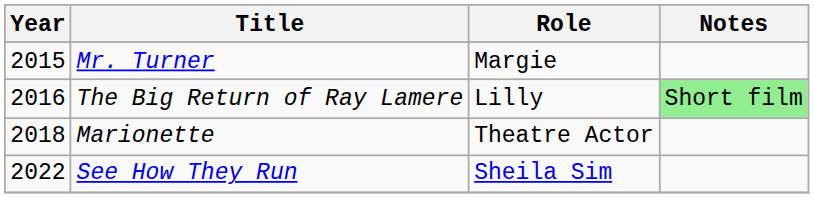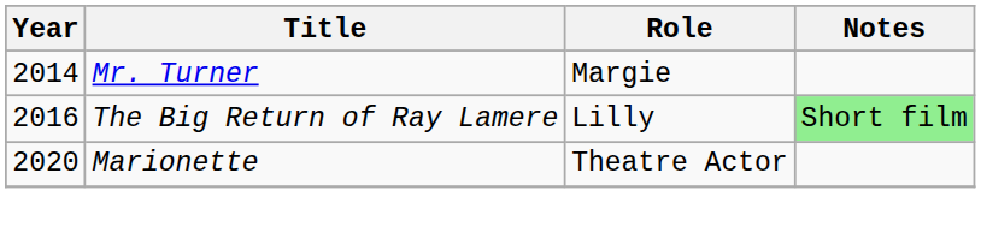 <table class="wikitable sortable">
 <tr>
 <th>Year</th>
 <th>Title</th>
 <th>Role</th>
 <th class="unsortable">Notes</th>
 </tr>
 <tr>
-<td>2015</td>
+<td>2014</td>
 <td><em><a href='#'>Mr. Turner</a></em></td>
 <td>Margie</td>
 <td></td>
 </tr>
 <tr>
 <td>2016</td>
 <td><em>The Big Return of Ray Lamere</em></td>
 <td>Lilly</td>
 <td style="background: lightgreen;">Short film</td>
 </tr>
 <tr>
-<td>2018</td>
+<td>2020</td>
 <td><em>Marionette</em></td>
 <td>Theatre Actor</td>
 <td></td>
 </tr>
 <tr>
-<td>2022</td>
-<td><em><a href='#'>See How They Run</a></em></td>
-<td><a href='#'>Sheila Sim</a></td>
-<td></td>
-</tr>
-<tr>
 </tr>
 </table>
